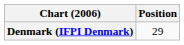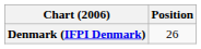 <table class="wikitable sortable plainrowheaders" style="text-align:center">
 <tr>
 <th scope="col">Chart (2006)</th>
 <th scope="col">Position</th>
 </tr>
 <tr>
 <th scope="row">Denmark (<a href='#'>IFPI Denmark</a>)</th>
-<td>29</td>
+<td>26</td>
 </tr>
 </table>
